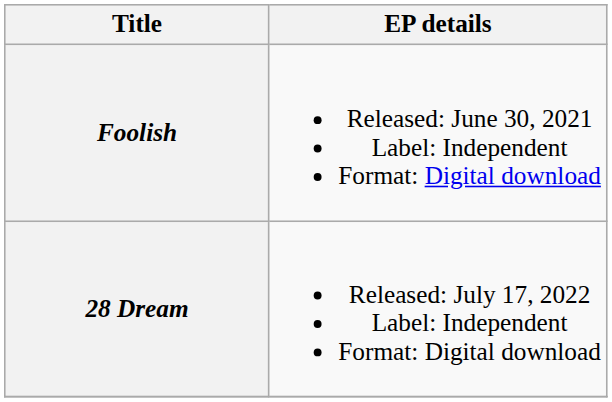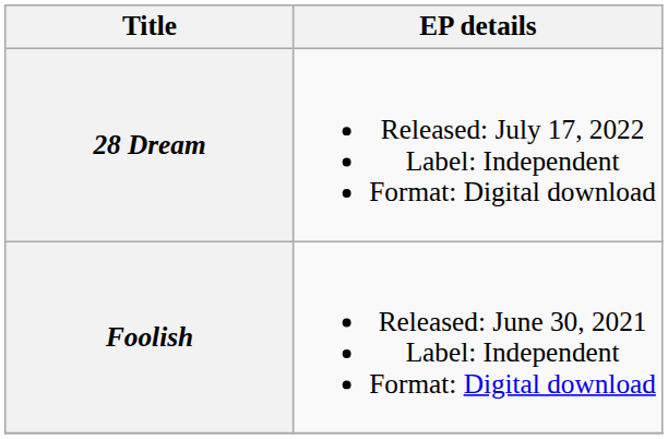 <table class="wikitable plainrowheaders" style="text-align:center;">
 <tr>
 <th scope="col" rowspan="1" style="width:10em;">Title</th>
 <th scope="col" rowspan="1">EP details</th>
 </tr>
 <tr>
+<th scope="row"><em>28 Dream</em></th>
+<td><br><ul><li>Released: July 17, 2022</li><li>Label: Independent</li><li>Format: Digital download</li></ul></td>
+</tr>
+<tr>
 <th scope="row"><em>Foolish</em></th>
 <td><br><ul><li>Released: June 30, 2021</li><li>Label: Independent</li><li>Format: <a href='#'>Digital download</a></li></ul></td>
 </tr>
 <tr>
-<th scope="row"><em>28 Dream</em></th>
-<td><br><ul><li>Released: July 17, 2022</li><li>Label: Independent</li><li>Format: Digital download</li></ul></td>
-</tr>
-<tr>
 </tr>
 </table>
